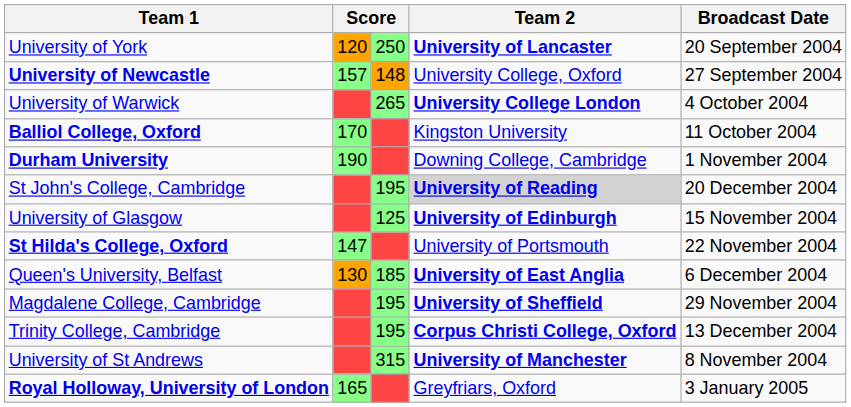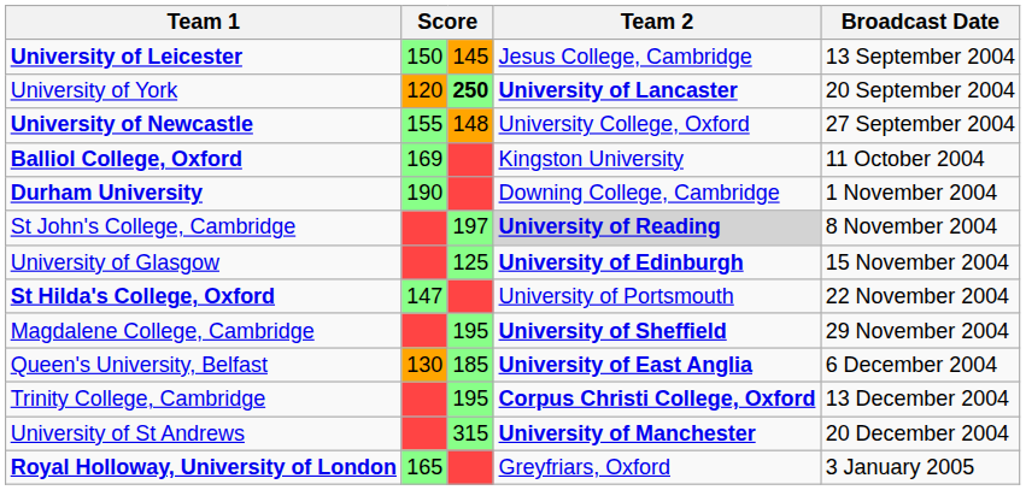 <table class="wikitable" border="1">
 <tr>
 <th>Team 1</th>
 <th colspan=2>Score</th>
 <th>Team 2</th>
 <th>Broadcast Date</th>
 </tr>
 <tr>
+<td><strong><a href='#'>University of Leicester</a></strong></td>
+<td style="background:#88ff88">150</td>
+<td style="background:orange">145</td>
+<td><a href='#'>Jesus College, Cambridge</a></td>
+<td>13 September 2004</td>
+</tr>
+<tr>
 <td><a href='#'>University of York</a></td>
 <td style="background:orange">120</td>
-<td style="background:#88ff88">250</td>
+<td style="background:#88ff88"><strong>250</strong></td>
 <td><strong><a href='#'>University of Lancaster</a></strong></td>
 <td>20 September 2004</td>
 </tr>
 <tr>
 <td><strong><a href='#'>University of Newcastle</a></strong></td>
-<td style="background:#88ff88">157</td>
+<td style="background:#88ff88">155</td>
 <td style="background:orange">148</td>
 <td><a href='#'>University College, Oxford</a></td>
 <td>27 September 2004</td>
 </tr>
 <tr>
-<td><a href='#'>University of Warwick</a></td>
-<td style="background:#ff4444"></td>
-<td style="background:#88ff88">265</td>
-<td><strong><a href='#'>University College London</a></strong></td>
-<td>4 October 2004</td>
-</tr>
-<tr>
 <td><strong><a href='#'>Balliol College, Oxford</a></strong></td>
-<td style="background:#88ff88">170</td>
+<td style="background:#88ff88">169</td>
 <td style="background:#ff4444"></td>
 <td><a href='#'>Kingston University</a></td>
 <td>11 October 2004</td>
 </tr>
 <tr>
 <td><strong><a href='#'>Durham University</a></strong></td>
 <td style="background:#88ff88">190</td>
 <td style="background:#ff4444"></td>
 <td><a href='#'>Downing College, Cambridge</a></td>
 <td>1 November 2004</td>
 </tr>
 <tr>
 <td><a href='#'>St John's College, Cambridge</a></td>
 <td style="background:#ff4444"></td>
-<td style="background:#88ff88">195</td>
+<td style="background:#88ff88">197</td>
 <td style="background: lightgrey;"><strong><a href='#'>University of Reading</a></strong></td>
-<td>20 December 2004</td>
+<td>8 November 2004</td>
 </tr>
 <tr>
 <td><a href='#'>University of Glasgow</a></td>
 <td style="background:#ff4444"></td>
 <td style="background:#88ff88">125</td>
 <td><strong><a href='#'>University of Edinburgh</a></strong></td>
 <td>15 November 2004</td>
 </tr>
 <tr>
 <td><strong><a href='#'>St Hilda's College, Oxford</a></strong></td>
 <td style="background:#88ff88">147</td>
 <td style="background:#ff4444"></td>
 <td><a href='#'>University of Portsmouth</a></td>
 <td>22 November 2004</td>
 </tr>
 <tr>
+<td><a href='#'>Magdalene College, Cambridge</a></td>
+<td style="background:#ff4444"></td>
+<td style="background:#88ff88">195</td>
+<td><strong><a href='#'>University of Sheffield</a></strong></td>
+<td>29 November 2004</td>
+</tr>
+<tr>
 <td><a href='#'>Queen's University, Belfast</a></td>
 <td style="background:orange">130</td>
 <td style="background:#88ff88">185</td>
 <td><strong><a href='#'>University of East Anglia</a></strong></td>
 <td>6 December 2004</td>
-</tr>
-<tr>
-<td><a href='#'>Magdalene College, Cambridge</a></td>
-<td style="background:#ff4444"></td>
-<td style="background:#88ff88">195</td>
-<td><strong><a href='#'>University of Sheffield</a></strong></td>
-<td>29 November 2004</td>
 </tr>
 <tr>
 <td><a href='#'>Trinity College, Cambridge</a></td>
 <td style="background:#ff4444"></td>
 <td style="background:#88ff88">195</td>
 <td><strong><a href='#'>Corpus Christi College, Oxford</a></strong></td>
 <td>13 December 2004</td>
 </tr>
 <tr>
 <td><a href='#'>University of St Andrews</a></td>
 <td style="background:#ff4444"></td>
 <td style="background:#88ff88">315</td>
 <td><strong><a href='#'>University of Manchester</a></strong></td>
-<td>8 November 2004</td>
+<td>20 December 2004</td>
 </tr>
 <tr>
 <td><strong><a href='#'>Royal Holloway, University of London</a></strong></td>
 <td style="background:#88ff88">165</td>
 <td style="background:#ff4444"></td>
 <td><a href='#'>Greyfriars, Oxford</a></td>
 <td>3 January 2005</td>
 </tr>
 </table>
